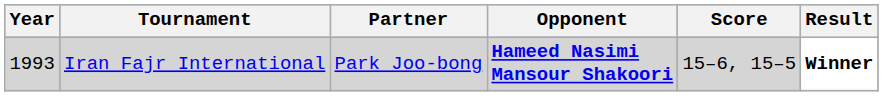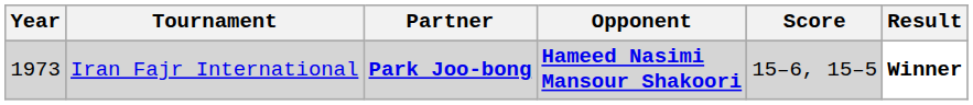 <table class="sortable wikitable" style="font-size: 90%;">
 <tr>
 <th>Year</th>
 <th>Tournament</th>
 <th>Partner</th>
 <th>Opponent</th>
 <th>Score</th>
 <th>Result</th>
 </tr>
 <tr style="background:#D5D5D5">
-<td align="center">1993</td>
+<td align="center">1973</td>
 <td align="left"><a href='#'>Iran Fajr International</a></td>
-<td align="left"> <a href='#'>Park Joo-bong</a></td>
+<td align="left"><strong> <a href='#'>Park Joo-bong</a></strong></td>
 <td align="left"><strong> <a href='#'>Hameed Nasimi</a> <br>  <a href='#'>Mansour Shakoori</a></strong></td>
 <td align="left">15–6, 15–5</td>
 <td style="text-align:left; background:white"> <strong>Winner</strong></td>
 </tr>
 </table>
